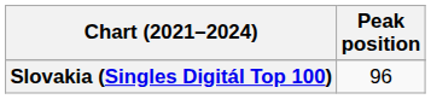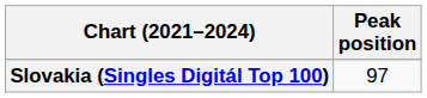 <table class="wikitable plainrowheaders" style="text-align:center">
 <tr>
 <th scope="col">Chart (2021–2024)</th>
 <th scope="col">Peak<br>position</th>
 </tr>
 <tr>
 </tr>
 <tr>
 <th scope="row">Slovakia (<a href='#'>Singles Digitál Top 100</a>)</th>
-<td>96</td>
+<td>97</td>
 </tr>
 </table>
